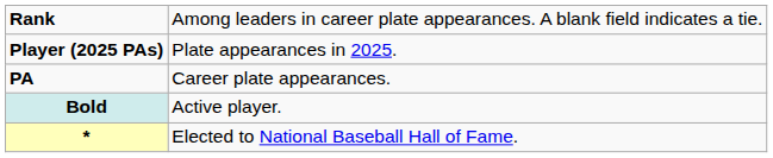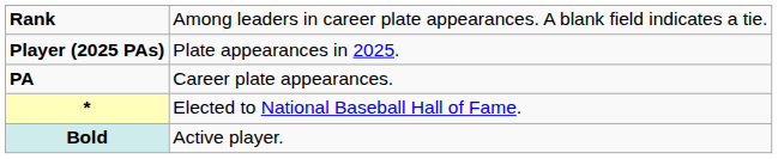 <table class="wikitable" style="font-size:100%;">
 <tr>
 <td><strong>Rank</strong></td>
 <td>Among leaders in career plate appearances. A blank field indicates a tie.</td>
 </tr>
 <tr>
 <td><strong>Player (2025 PAs)</strong></td>
 <td>Plate appearances in <a href='#'>2025</a>.</td>
 </tr>
 <tr>
 <td><strong>PA</strong></td>
 <td>Career plate appearances.</td>
 </tr>
 <tr>
+<th scope="row" style="background-color:#ffffbb">*</th>
+<td>Elected to <a href='#'>National Baseball Hall of Fame</a>.</td>
+</tr>
+<tr>
 <th scope="row" style="background:#cfecec;"><strong>Bold</strong></th>
 <td>Active player.</td>
 </tr>
-<tr>
-<th scope="row" style="background-color:#ffffbb">*</th>
-<td>Elected to <a href='#'>National Baseball Hall of Fame</a>.</td>
-</tr>
 </table>
